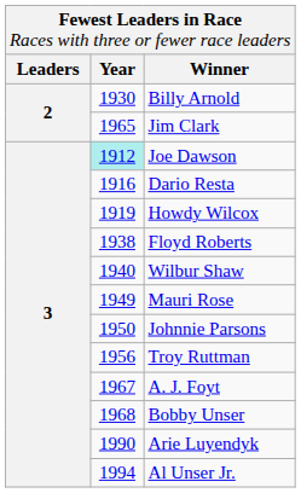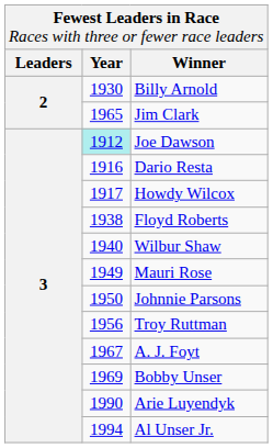 <table class="wikitable">
 <tr>
 <td style="background:#F2F2F2;" align="center" colspan="3"><strong>Fewest Leaders in Race</strong><br><em>Races with three or fewer race leaders</em></td>
 </tr>
 <tr>
 <td style="background:#F2F2F2;" align="center"><strong>Leaders</strong></td>
 <td style="background:#F2F2F2;" align="center"><strong>Year</strong></td>
 <td style="background:#F2F2F2;" align="center"><strong>Winner</strong></td>
 </tr>
 <tr>
 <td style="background:#F2F2F2;" align="center" rowspan="2"><strong>2</strong></td>
 <td align="center"><a href='#'>1930</a></td>
 <td> <a href='#'>Billy Arnold</a></td>
 </tr>
 <tr>
 <td align="center"><a href='#'>1965</a></td>
 <td> <a href='#'>Jim Clark</a></td>
 </tr>
 <tr>
 <td style="background:#F2F2F2;" align="center" rowspan="12"><strong>3</strong></td>
 <td align="center" style="background: paleturquoise;"><a href='#'>1912</a></td>
 <td> <a href='#'>Joe Dawson</a></td>
 </tr>
 <tr>
 <td align="center"><a href='#'>1916</a></td>
 <td> <a href='#'>Dario Resta</a></td>
 </tr>
 <tr>
-<td align="center"><a href='#'>1919</a></td>
+<td align="center"><a href='#'>1917</a></td>
 <td> <a href='#'>Howdy Wilcox</a></td>
 </tr>
 <tr>
 <td align="center"><a href='#'>1938</a></td>
 <td> <a href='#'>Floyd Roberts</a></td>
 </tr>
 <tr>
 <td align="center"><a href='#'>1940</a></td>
 <td> <a href='#'>Wilbur Shaw</a></td>
 </tr>
 <tr>
 <td align="center"><a href='#'>1949</a></td>
 <td> <a href='#'>Mauri Rose</a></td>
 </tr>
 <tr>
 <td align="center"><a href='#'>1950</a></td>
 <td> <a href='#'>Johnnie Parsons</a></td>
 </tr>
 <tr>
 <td align="center"><a href='#'>1956</a></td>
 <td> <a href='#'>Troy Ruttman</a></td>
 </tr>
 <tr>
 <td align="center"><a href='#'>1967</a></td>
 <td> <a href='#'>A. J. Foyt</a></td>
 </tr>
 <tr>
-<td align="center"><a href='#'>1968</a></td>
+<td align="center"><a href='#'>1969</a></td>
 <td> <a href='#'>Bobby Unser</a></td>
 </tr>
 <tr>
 <td align="center"><a href='#'>1990</a></td>
 <td> <a href='#'>Arie Luyendyk</a></td>
 </tr>
 <tr>
 <td align="center"><a href='#'>1994</a></td>
 <td> <a href='#'>Al Unser Jr.</a></td>
 </tr>
 </table>
